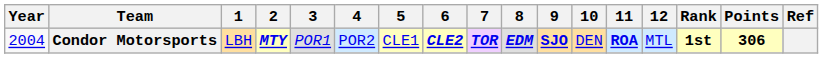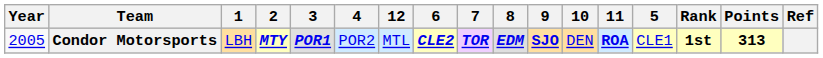 <table class="wikitable" style="text-align:center; font-size:85%">
 <tr>
 <th>Year</th>
 <th>Team</th>
 <th>1</th>
 <th>2</th>
 <th>3</th>
 <th>4</th>
-<th>5</th>
+<th>12</th>
 <th>6</th>
 <th>7</th>
 <th>8</th>
 <th>9</th>
 <th>10</th>
 <th>11</th>
-<th>12</th>
+<th>5</th>
 <th>Rank</th>
 <th>Points</th>
 <th>Ref</th>
 </tr>
 <tr>
-<td><a href='#'>2004</a></td>
+<td><a href='#'>2005</a></td>
 <th nowrap>Condor Motorsports</th>
 <td style="background:#FFDF9F;"><a href='#'>LBH</a><br></td>
 <td style="background:#FFFFBF;"><strong><em><a href='#'>MTY</a></em></strong><br></td>
-<td style="background:#DFDFDF;"><em><a href='#'>POR1</a></em><br></td>
+<td style="background:#DFDFDF;"><strong><em><a href='#'>POR1</a></em><br></strong></td>
 <td style="background:#CFEAFF;"><a href='#'>POR2</a><br></td>
-<td style="background:#FFFFBF;"><a href='#'>CLE1</a><br></td>
+<td style="background:#CFEAFF;"><a href='#'>MTL</a><br></td>
 <td style="background:#FFFFBF;"><strong><em><a href='#'>CLE2</a></em></strong><br></td>
 <td style="background:#EFCFFF;"><strong><em><a href='#'>TOR</a></em></strong><br></td>
 <td style="background:#DFDFDF;"><strong><em><a href='#'>EDM</a></em></strong><br></td>
 <td style="background:#FFDF9F;"><strong><a href='#'>SJO</a></strong><br></td>
 <td style="background:#FFDF9F;"><a href='#'>DEN</a><br></td>
 <td style="background:#CFEAFF;"><strong><a href='#'>ROA</a><br></strong></td>
-<td style="background:#CFEAFF;"><a href='#'>MTL</a><br></td>
+<td style="background:#FFFFBF;"><a href='#'>CLE1</a><br></td>
 <td style="background:#FFFFBF;"><strong>1st</strong></td>
-<td style="background:#FFFFBF;"><strong>306</strong></td>
+<td style="background:#FFFFBF;"><strong>313</strong></td>
 <th></th>
 </tr>
 </table>
